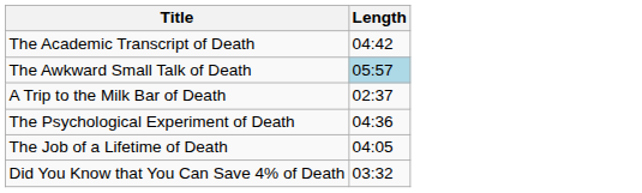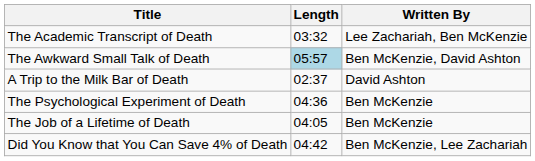 <table class="wikitable">
 <tr>
 <th>Title</th>
 <th>Length</th>
+<th>Written By</th>
 </tr>
 <tr>
 <td>The Academic Transcript of Death</td>
-<td>04:42</td>
+<td>03:32</td>
+<td>Lee Zachariah, Ben McKenzie</td>
 </tr>
 <tr>
 <td>The Awkward Small Talk of Death</td>
 <td style="background: lightblue;">05:57</td>
+<td>Ben McKenzie, David Ashton</td>
 </tr>
 <tr>
 <td>A Trip to the Milk Bar of Death</td>
 <td>02:37</td>
+<td>David Ashton</td>
 </tr>
 <tr>
 <td>The Psychological Experiment of Death</td>
 <td>04:36</td>
+<td>Ben McKenzie</td>
 </tr>
 <tr>
 <td>The Job of a Lifetime of Death</td>
 <td>04:05</td>
+<td>Ben McKenzie</td>
 </tr>
 <tr>
 <td>Did You Know that You Can Save 4% of Death</td>
-<td>03:32</td>
+<td>04:42</td>
+<td>Ben McKenzie, Lee Zachariah</td>
 </tr>
 </table>
